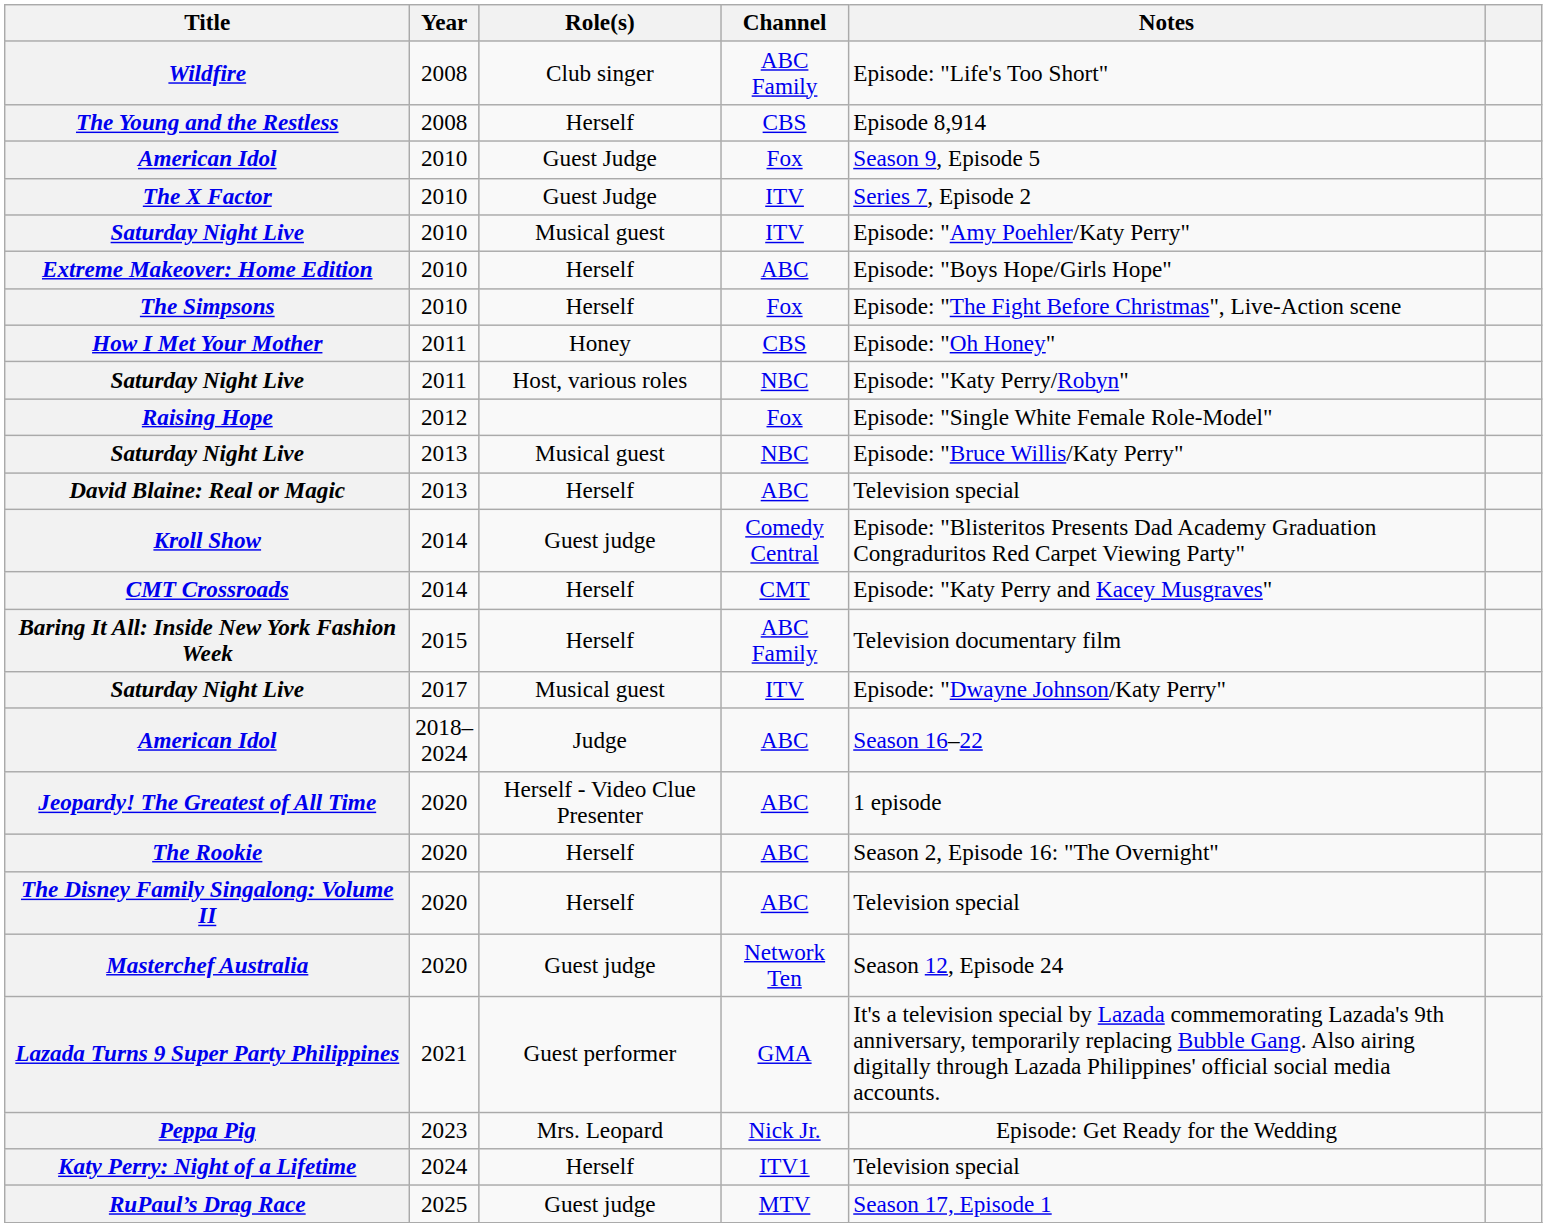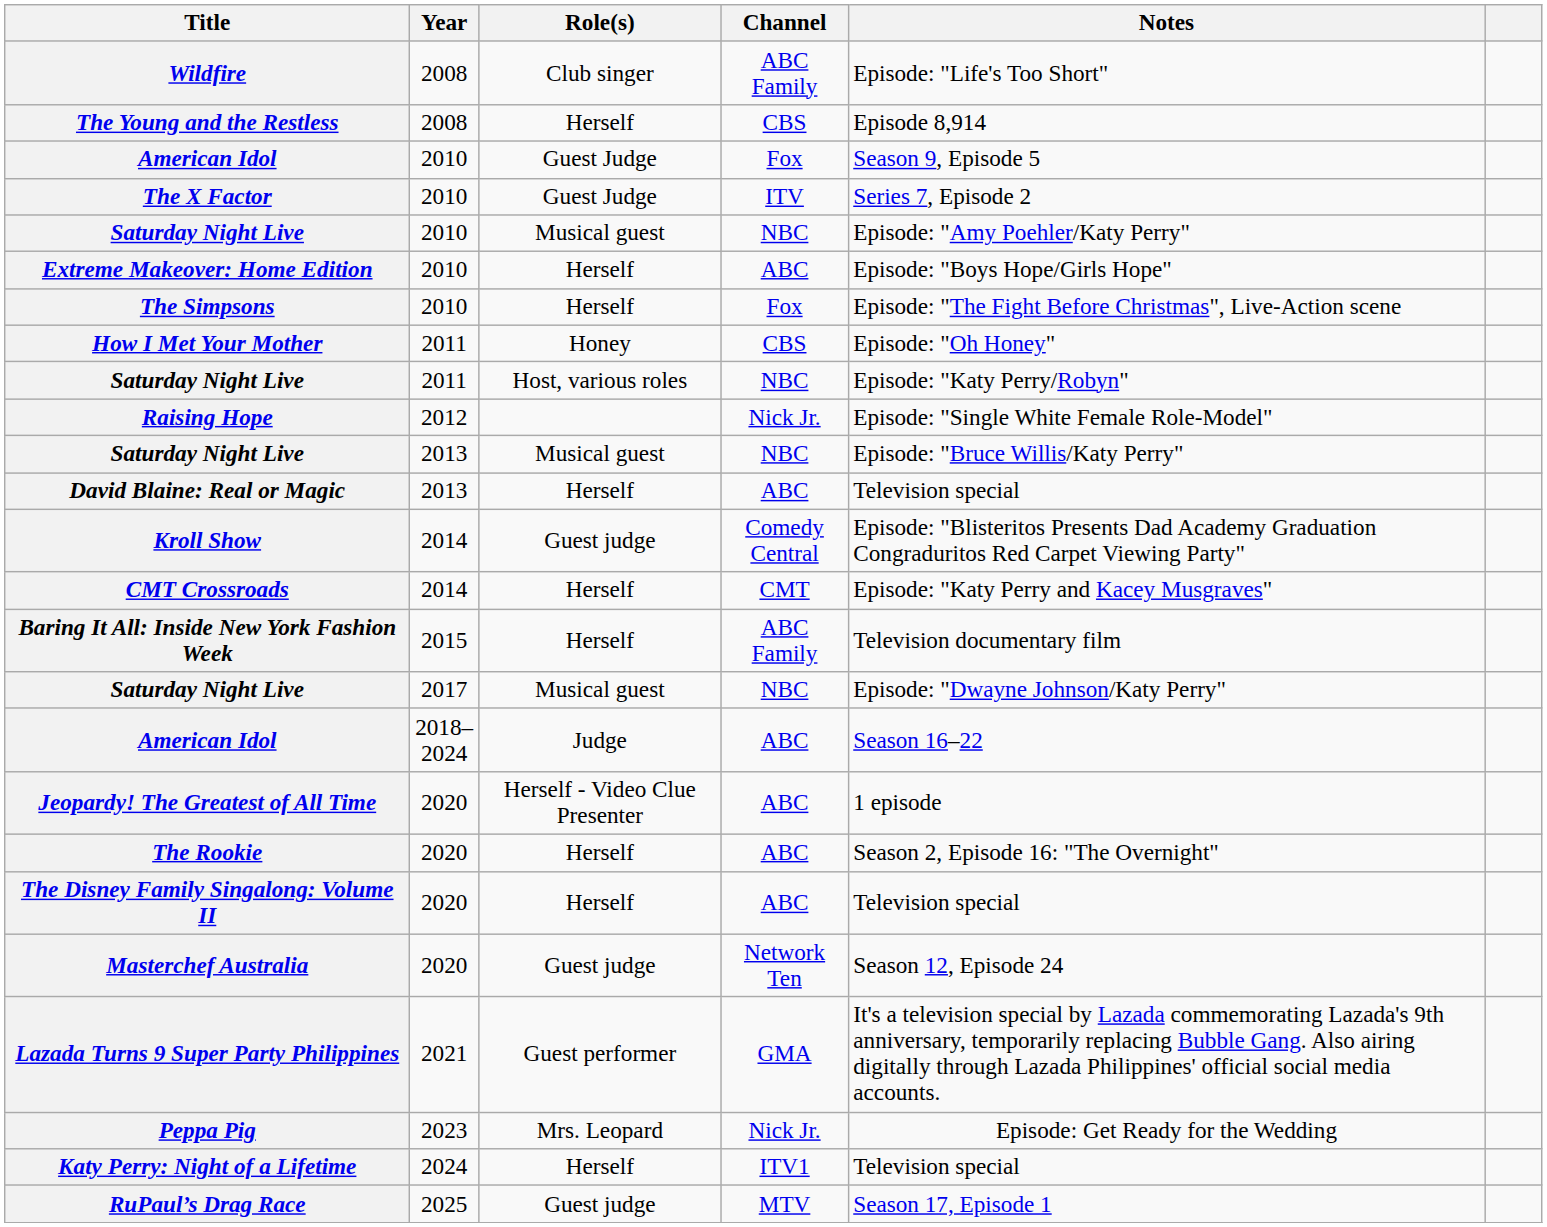 <table class="wikitable plainrowheaders sortable" style="text-align: center;">
 <tr>
 <th scope="col" style="width: 17em;">Title</th>
 <th scope="col" style="width: 2em;">Year</th>
 <th scope="col" style="width: 10em;">Role(s)</th>
 <th scope="col" style="width: 5em;">Channel</th>
 <th scope="col" class="unsortable" style="width: 27em;">Notes</th>
 <th scope="col" class="unsortable" style="width: 2em;"></th>
 </tr>
 <tr>
 <th scope=row><em><a href='#'>Wildfire</a></em></th>
 <td>2008</td>
 <td>Club singer</td>
 <td><a href='#'>ABC Family</a></td>
 <td style="text-align:left;">Episode: "Life's Too Short"</td>
 <td></td>
 </tr>
 <tr>
 <th scope=row><em><a href='#'>The Young and the Restless</a></em></th>
 <td>2008</td>
 <td>Herself</td>
 <td><a href='#'>CBS</a></td>
 <td style="text-align:left;">Episode 8,914</td>
 <td></td>
 </tr>
 <tr>
 <th scope=row><em><a href='#'>American Idol</a></em></th>
 <td>2010</td>
 <td>Guest Judge</td>
 <td><a href='#'>Fox</a></td>
 <td style="text-align:left;"><a href='#'>Season 9</a>, Episode 5</td>
 <td></td>
 </tr>
 <tr>
 <th scope=row><em><a href='#'>The X Factor</a></em></th>
 <td>2010</td>
 <td>Guest Judge</td>
 <td><a href='#'>ITV</a></td>
 <td style="text-align:left;"><a href='#'>Series 7</a>, Episode 2</td>
 <td></td>
 </tr>
 <tr>
 <th scope=row><em><a href='#'>Saturday Night Live</a></em></th>
 <td>2010</td>
 <td>Musical guest</td>
-<td><a href='#'>ITV</a></td>
+<td><a href='#'>NBC</a></td>
 <td style="text-align:left;">Episode: "<a href='#'>Amy Poehler</a>/Katy Perry"</td>
 <td></td>
 </tr>
 <tr>
 <th scope=row><em><a href='#'>Extreme Makeover: Home Edition</a></em></th>
 <td>2010</td>
 <td>Herself</td>
 <td><a href='#'>ABC</a></td>
 <td style="text-align:left;">Episode: "Boys Hope/Girls Hope"</td>
 <td></td>
 </tr>
 <tr>
 <th scope=row><em><a href='#'>The Simpsons</a></em></th>
 <td>2010</td>
 <td>Herself</td>
 <td><a href='#'>Fox</a></td>
 <td style="text-align:left;">Episode: "<a href='#'>The Fight Before Christmas</a>", Live-Action scene</td>
 <td></td>
 </tr>
 <tr>
 <th scope=row><em><a href='#'>How I Met Your Mother</a></em></th>
 <td>2011</td>
 <td>Honey</td>
 <td><a href='#'>CBS</a></td>
 <td style="text-align:left;">Episode: "<a href='#'>Oh Honey</a>"</td>
 <td></td>
 </tr>
 <tr>
 <th scope=row><em>Saturday Night Live</em></th>
 <td>2011</td>
 <td>Host, various roles</td>
 <td><a href='#'>NBC</a></td>
 <td style="text-align:left;">Episode: "Katy Perry/<a href='#'>Robyn</a>"</td>
 <td></td>
 </tr>
 <tr>
 <th scope=row><em><a href='#'>Raising Hope</a></em></th>
 <td>2012</td>
 <td></td>
-<td><a href='#'>Fox</a></td>
+<td><a href='#'>Nick Jr.</a></td>
 <td style="text-align:left;">Episode: "Single White Female Role-Model"</td>
 <td></td>
 </tr>
 <tr>
 <th scope=row><em>Saturday Night Live</em></th>
 <td>2013</td>
 <td>Musical guest</td>
 <td><a href='#'>NBC</a></td>
 <td style="text-align:left;">Episode: "<a href='#'>Bruce Willis</a>/Katy Perry"</td>
 <td></td>
 </tr>
 <tr>
 <th scope=row><em>David Blaine: Real or Magic</em></th>
 <td>2013</td>
 <td>Herself</td>
 <td><a href='#'>ABC</a></td>
 <td style="text-align:left;">Television special</td>
 <td></td>
 </tr>
 <tr>
 <th scope=row><em><a href='#'>Kroll Show</a></em></th>
 <td>2014</td>
 <td>Guest judge</td>
 <td><a href='#'>Comedy Central</a></td>
 <td style="text-align:left;">Episode: "Blisteritos Presents Dad Academy Graduation Congraduritos Red Carpet Viewing Party"</td>
 <td></td>
 </tr>
 <tr>
 <th scope=row><em><a href='#'>CMT Crossroads</a></em></th>
 <td>2014</td>
 <td>Herself</td>
 <td><a href='#'>CMT</a></td>
 <td style="text-align:left;">Episode: "Katy Perry and <a href='#'>Kacey Musgraves</a>"</td>
 <td></td>
 </tr>
 <tr>
 <th scope="row"><em>Baring It All: Inside New York Fashion Week</em></th>
 <td>2015</td>
 <td>Herself</td>
 <td><a href='#'>ABC Family</a></td>
 <td style="text-align:left;">Television documentary film</td>
 <td></td>
 </tr>
 <tr>
 <th scope=row><em>Saturday Night Live</em></th>
 <td>2017</td>
 <td>Musical guest</td>
-<td><a href='#'>ITV</a></td>
+<td><a href='#'>NBC</a></td>
 <td style="text-align:left;">Episode: "<a href='#'>Dwayne Johnson</a>/Katy Perry"</td>
 <td></td>
 </tr>
 <tr>
 <th scope=row><em><a href='#'>American Idol</a></em></th>
 <td>2018–2024</td>
 <td>Judge</td>
 <td><a href='#'>ABC</a></td>
 <td style="text-align:left;"><a href='#'>Season 16</a>–<a href='#'>22</a></td>
 <td></td>
 </tr>
 <tr>
 <th scope=row><em><a href='#'>Jeopardy! The Greatest of All Time</a></em></th>
 <td>2020</td>
 <td>Herself - Video Clue Presenter</td>
 <td><a href='#'>ABC</a></td>
 <td style="text-align:left;">1 episode</td>
 <td></td>
 </tr>
 <tr>
 <th scope=row><em><a href='#'>The Rookie</a></em></th>
 <td>2020</td>
 <td>Herself</td>
 <td><a href='#'>ABC</a></td>
 <td style="text-align:left;">Season 2, Episode 16: "The Overnight"</td>
 <td></td>
 </tr>
 <tr>
 <th scope=row><em><a href='#'>The Disney Family Singalong: Volume II</a></em></th>
 <td>2020</td>
 <td>Herself</td>
 <td><a href='#'>ABC</a></td>
 <td style="text-align:left;">Television special</td>
 <td></td>
 </tr>
 <tr>
 <th scope=row><em><a href='#'>Masterchef Australia</a></em></th>
 <td>2020</td>
 <td>Guest judge</td>
 <td><a href='#'>Network Ten</a></td>
 <td style="text-align:left;">Season <a href='#'>12</a>, Episode 24</td>
 <td></td>
 </tr>
 <tr>
 <th scope=row><em><a href='#'>Lazada Turns 9 Super Party Philippines</a></em></th>
 <td>2021</td>
 <td>Guest performer</td>
 <td><a href='#'>GMA</a></td>
 <td style="text-align:left;">It's a television special by <a href='#'>Lazada</a> commemorating Lazada's 9th anniversary, temporarily replacing <a href='#'>Bubble Gang</a>. Also airing digitally through Lazada Philippines' official social media accounts.</td>
 <td></td>
 </tr>
 <tr>
 <th scope=row><em><a href='#'>Peppa Pig</a></em></th>
 <td>2023</td>
 <td>Mrs. Leopard</td>
 <td><a href='#'>Nick Jr.</a></td>
 <td>Episode: Get Ready for the Wedding</td>
 <td></td>
 </tr>
 <tr>
 <th scope=row><em><a href='#'>Katy Perry: Night of a Lifetime</a></em></th>
 <td>2024</td>
 <td>Herself</td>
 <td><a href='#'>ITV1</a></td>
 <td style="text-align:left;">Television special</td>
 <td></td>
 </tr>
 <tr>
 <th scope=row><em><a href='#'>RuPaul’s Drag Race</a></em></th>
 <td>2025</td>
 <td>Guest judge</td>
 <td><a href='#'>MTV</a></td>
 <td style="text-align:left;"><a href='#'>Season 17, Episode 1</a></td>
 <td></td>
 </tr>
 <tr>
 </tr>
 </table>
